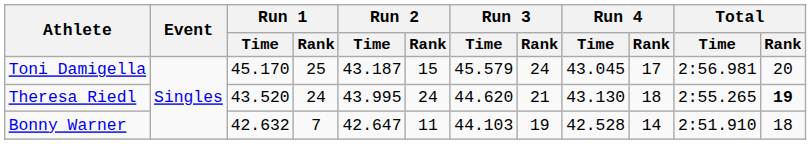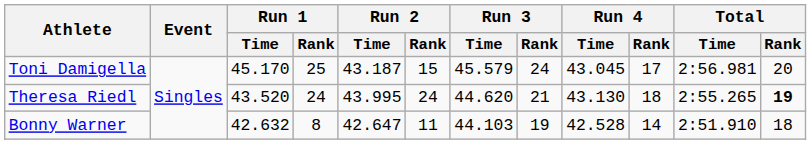 <table class=wikitable style=font-size:90%;text-align:center>
 <tr>
 <th rowspan=2>Athlete</th>
 <th rowspan=2>Event</th>
 <th colspan=2>Run 1</th>
 <th colspan=2>Run 2</th>
 <th colspan=2>Run 3</th>
 <th colspan=2>Run 4</th>
 <th colspan=2>Total</th>
 </tr>
 <tr style=font-size:95%>
 <th>Time</th>
 <th>Rank</th>
 <th>Time</th>
 <th>Rank</th>
 <th>Time</th>
 <th>Rank</th>
 <th>Time</th>
 <th>Rank</th>
 <th>Time</th>
 <th>Rank</th>
 </tr>
 <tr>
 <td align=left><a href='#'>Toni Damigella</a></td>
 <td align=left rowspan=3><a href='#'>Singles</a></td>
 <td>45.170</td>
 <td>25</td>
 <td>43.187</td>
 <td>15</td>
 <td>45.579</td>
 <td>24</td>
 <td>43.045</td>
 <td>17</td>
 <td>2:56.981</td>
 <td>20</td>
 </tr>
 <tr>
 <td align=left><a href='#'>Theresa Riedl</a></td>
 <td>43.520</td>
 <td>24</td>
 <td>43.995</td>
 <td>24</td>
 <td>44.620</td>
 <td>21</td>
 <td>43.130</td>
 <td>18</td>
 <td>2:55.265</td>
 <td><strong>19</strong></td>
 </tr>
 <tr>
 <td align=left><a href='#'>Bonny Warner</a></td>
 <td>42.632</td>
-<td>7</td>
+<td>8</td>
 <td>42.647</td>
 <td>11</td>
 <td>44.103</td>
 <td>19</td>
 <td>42.528</td>
 <td>14</td>
 <td>2:51.910</td>
 <td>18</td>
 </tr>
 </table>
